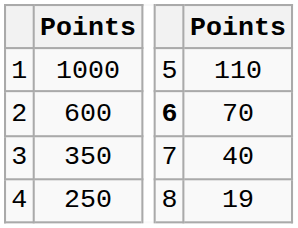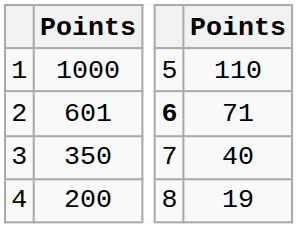 <table class="wikitable" style="text-align:center">
 <tr>
 <th></th>
 <th>Points</th>
 <td rowspan="5" style="background:#fff;border-top-style:hidden; border-bottom-style:hidden;"></td>
 <th></th>
 <th>Points</th>
 </tr>
 <tr>
 <td>1</td>
 <td>1000</td>
 <td>5</td>
 <td>110</td>
 </tr>
 <tr>
 <td>2</td>
-<td>600</td>
+<td>601</td>
 <td><strong>6</strong></td>
-<td>70</td>
+<td>71</td>
 </tr>
 <tr>
 <td>3</td>
 <td>350</td>
 <td>7</td>
 <td>40</td>
 </tr>
 <tr>
 <td>4</td>
-<td>250</td>
+<td>200</td>
 <td>8</td>
 <td>19</td>
 </tr>
 </table>
